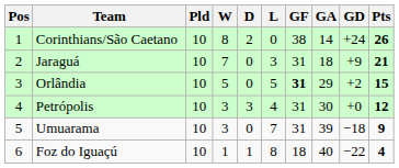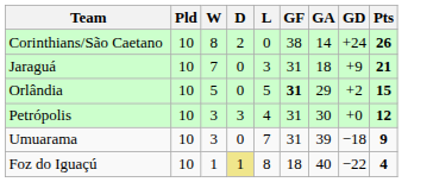 <table class="wikitable" style="text-align:center;">
 <tr>
-<th width=20>Pos</th>
 <th width=165>Team</th>
 <th width=20>Pld</th>
 <th width=20>W</th>
 <th width=20>D</th>
 <th width=20>L</th>
 <th width=20>GF</th>
 <th width=20>GA</th>
 <th width=20>GD</th>
 <th width=20>Pts</th>
 </tr>
 <tr bgcolor=#CCFFCC>
-<td>1</td>
 <td style="text-align:left;">Corinthians/São Caetano</td>
 <td>10</td>
 <td>8</td>
 <td>2</td>
 <td>0</td>
 <td>38</td>
 <td>14</td>
 <td>+24</td>
 <td><strong>26</strong></td>
 </tr>
 <tr bgcolor=#CCFFCC>
-<td>2</td>
 <td style="text-align:left;">Jaraguá</td>
 <td>10</td>
 <td>7</td>
 <td>0</td>
 <td>3</td>
 <td>31</td>
 <td>18</td>
 <td>+9</td>
 <td><strong>21</strong></td>
 </tr>
 <tr bgcolor=#CCFFCC>
-<td>3</td>
 <td style="text-align:left;">Orlândia</td>
 <td>10</td>
 <td>5</td>
 <td>0</td>
 <td>5</td>
 <td><strong>31</strong></td>
 <td>29</td>
 <td>+2</td>
 <td><strong>15</strong></td>
 </tr>
 <tr bgcolor=#CCFFCC>
-<td>4</td>
 <td style="text-align:left;">Petrópolis</td>
 <td>10</td>
 <td>3</td>
 <td>3</td>
 <td>4</td>
 <td>31</td>
 <td>30</td>
 <td>+0</td>
 <td><strong>12</strong></td>
 </tr>
 <tr>
-<td>5</td>
 <td style="text-align:left;">Umuarama</td>
 <td>10</td>
 <td>3</td>
 <td>0</td>
 <td>7</td>
 <td>31</td>
 <td>39</td>
 <td>−18</td>
 <td><strong>9</strong></td>
 </tr>
 <tr>
-<td>6</td>
 <td style="text-align:left;">Foz do Iguaçú</td>
 <td>10</td>
 <td>1</td>
-<td>1</td>
+<td style="background: khaki;">1</td>
 <td>8</td>
 <td>18</td>
 <td>40</td>
 <td>−22</td>
 <td><strong>4</strong></td>
 </tr>
 </table>
